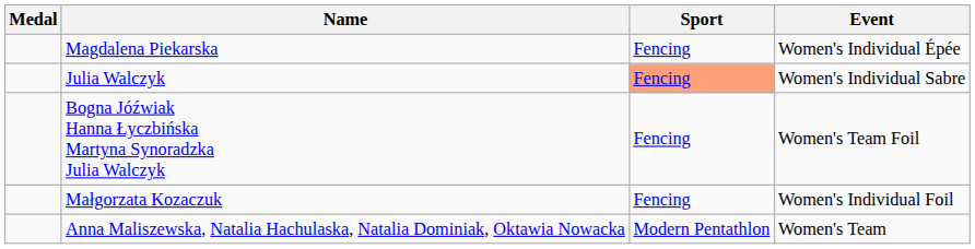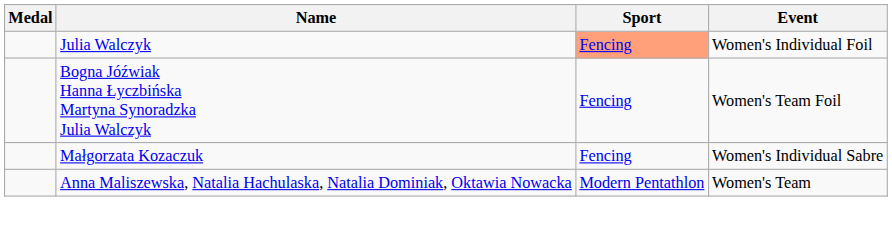 <table class="wikitable sortable" style="font-size: 95%;">
 <tr>
 <th>Medal</th>
 <th>Name</th>
 <th>Sport</th>
 <th>Event</th>
 </tr>
 <tr>
 <td></td>
-<td><a href='#'>Magdalena Piekarska</a></td>
-<td><a href='#'>Fencing</a></td>
-<td>Women's Individual Épée</td>
-</tr>
-<tr>
-<td></td>
 <td><a href='#'>Julia Walczyk</a></td>
 <td style="background: lightsalmon;"><a href='#'>Fencing</a></td>
-<td>Women's Individual Sabre</td>
+<td>Women's Individual Foil</td>
 </tr>
 <tr>
 <td></td>
 <td><a href='#'>Bogna Jóźwiak</a><br><a href='#'>Hanna Łyczbińska</a><br><a href='#'>Martyna Synoradzka</a><br><a href='#'>Julia Walczyk</a></td>
 <td><a href='#'>Fencing</a></td>
 <td>Women's Team Foil</td>
 </tr>
 <tr>
 <td></td>
 <td><a href='#'>Małgorzata Kozaczuk</a></td>
 <td><a href='#'>Fencing</a></td>
-<td>Women's Individual Foil</td>
+<td>Women's Individual Sabre</td>
 </tr>
 <tr>
 <td></td>
 <td><a href='#'>Anna Maliszewska</a>, <a href='#'>Natalia Hachulaska</a>, <a href='#'>Natalia Dominiak</a>, <a href='#'>Oktawia Nowacka</a></td>
 <td><a href='#'>Modern Pentathlon</a></td>
 <td>Women's Team</td>
 </tr>
 </table>
